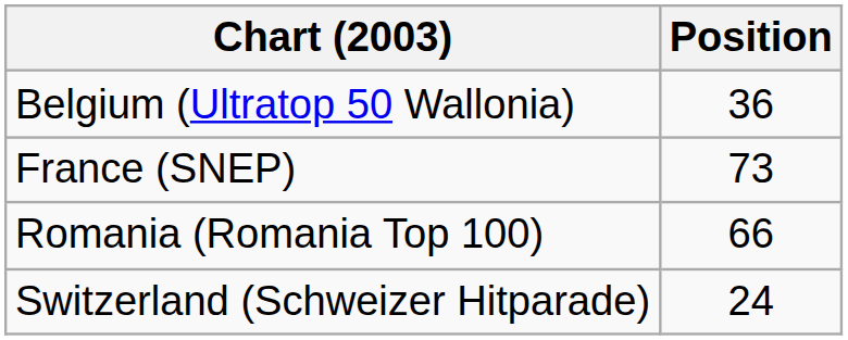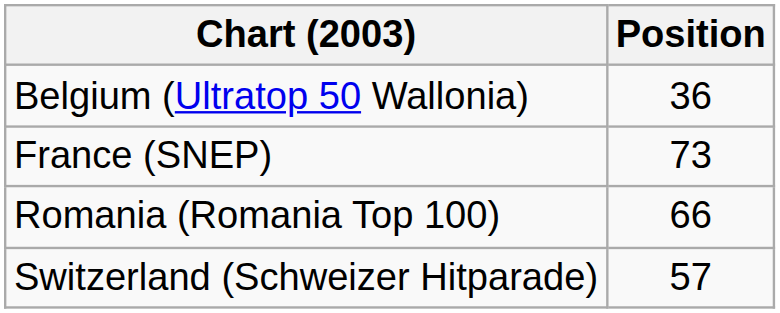 <table class="wikitable">
 <tr>
 <th>Chart (2003)</th>
 <th>Position</th>
 </tr>
 <tr>
 <td>Belgium (<a href='#'>Ultratop 50</a> Wallonia)</td>
 <td align="center">36</td>
 </tr>
 <tr>
 <td>France (SNEP)</td>
 <td align="center">73</td>
 </tr>
 <tr>
 <td>Romania (Romania Top 100)</td>
 <td align="center">66</td>
 </tr>
 <tr>
 <td>Switzerland (Schweizer Hitparade)</td>
-<td align="center">24</td>
+<td align="center">57</td>
 </tr>
 </table>
